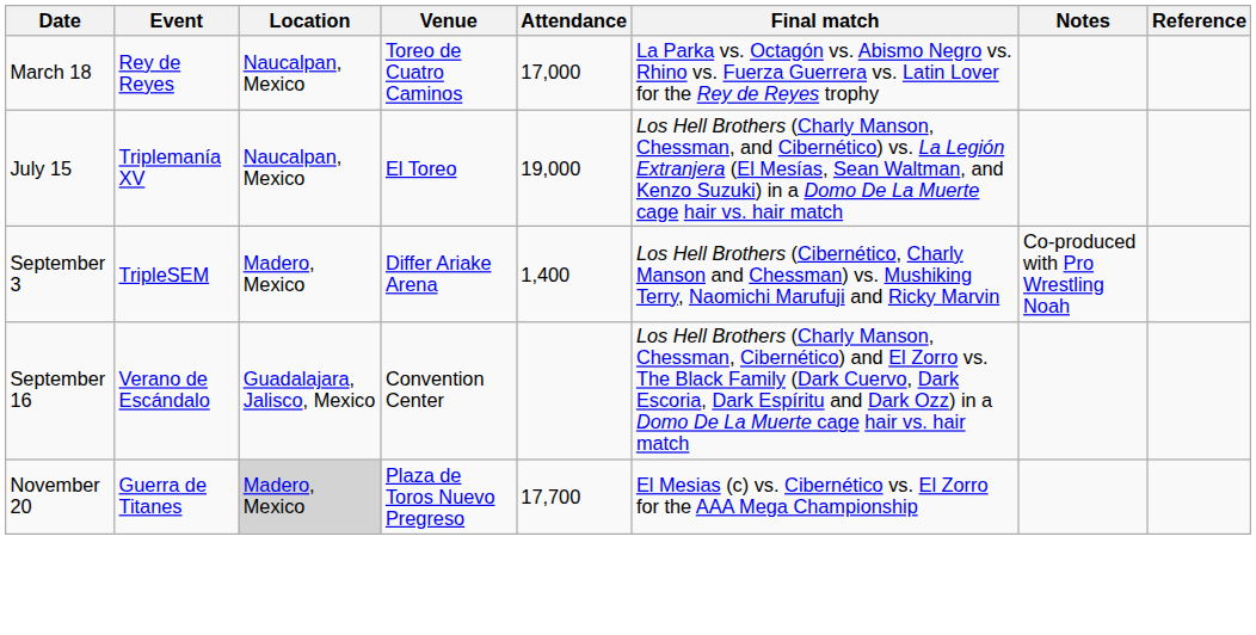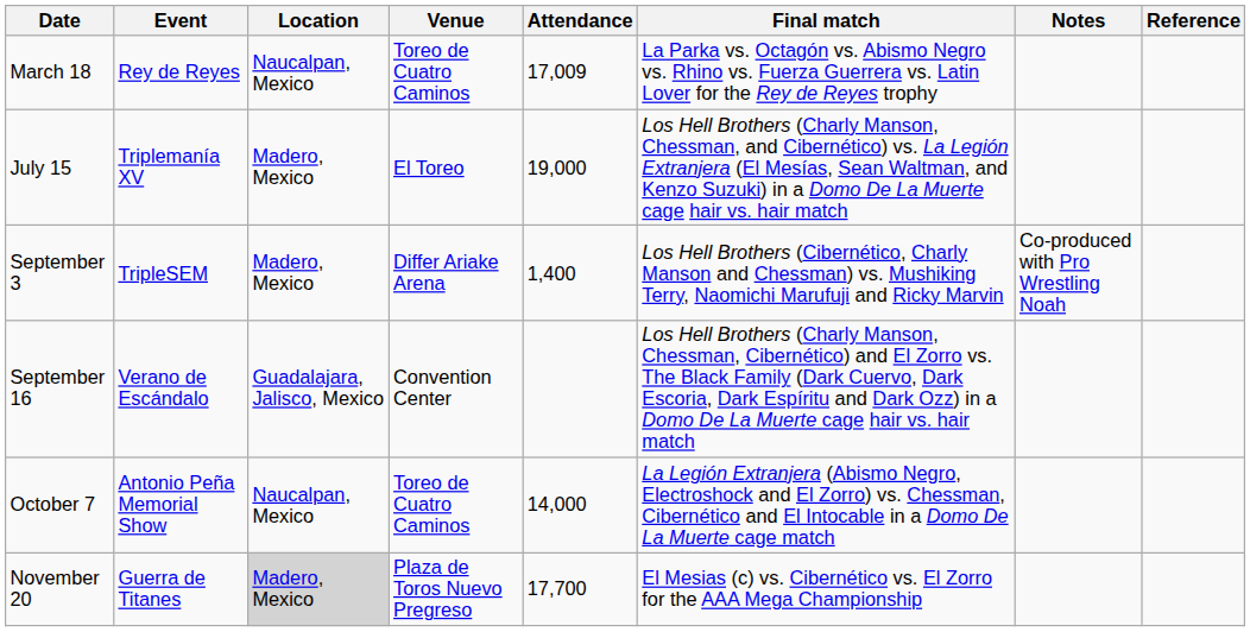 <table class="wikitable" style="font-size:85%;">
 <tr>
 <th>Date</th>
 <th>Event</th>
 <th>Location</th>
 <th>Venue</th>
 <th>Attendance</th>
 <th>Final match</th>
 <th>Notes</th>
 <th>Reference</th>
 </tr>
 <tr>
 <td>March 18</td>
 <td><a href='#'>Rey de Reyes</a></td>
 <td><a href='#'>Naucalpan</a>, Mexico</td>
 <td><a href='#'>Toreo de Cuatro Caminos</a></td>
-<td>17,000</td>
+<td>17,009</td>
 <td><a href='#'>La Parka</a> vs. <a href='#'>Octagón</a> vs. <a href='#'>Abismo Negro</a> vs. <a href='#'>Rhino</a> vs. <a href='#'>Fuerza Guerrera</a> vs. <a href='#'>Latin Lover</a> for the <em><a href='#'>Rey de Reyes</a></em> trophy</td>
 <td></td>
 <td></td>
 </tr>
 <tr>
 <td>July 15</td>
 <td><a href='#'>Triplemanía XV</a></td>
-<td><a href='#'>Naucalpan</a>, Mexico</td>
+<td><a href='#'>Madero</a>, Mexico</td>
 <td><a href='#'>El Toreo</a></td>
 <td>19,000</td>
 <td><em>Los Hell Brothers</em> (<a href='#'>Charly Manson</a>, <a href='#'>Chessman</a>, and <a href='#'>Cibernético</a>) vs. <em><a href='#'>La Legión Extranjera</a></em> (<a href='#'>El Mesías</a>, <a href='#'>Sean Waltman</a>, and <a href='#'>Kenzo Suzuki</a>) in a <a href='#'><em>Domo De La Muerte</em> cage</a> <a href='#'>hair vs. hair match</a></td>
 <td></td>
 <td></td>
 </tr>
 <tr>
 <td>September 3</td>
 <td><a href='#'>TripleSEM</a></td>
 <td><a href='#'>Madero</a>, Mexico</td>
 <td><a href='#'>Differ Ariake Arena</a></td>
 <td>1,400</td>
 <td><em>Los Hell Brothers</em> (<a href='#'>Cibernético</a>, <a href='#'>Charly Manson</a> and <a href='#'>Chessman</a>) vs. <a href='#'>Mushiking Terry</a>, <a href='#'>Naomichi Marufuji</a> and <a href='#'>Ricky Marvin</a></td>
 <td>Co-produced with <a href='#'>Pro Wrestling Noah</a></td>
 <td></td>
 </tr>
 <tr>
 <td>September 16</td>
 <td><a href='#'>Verano de Escándalo</a></td>
 <td><a href='#'>Guadalajara</a>, <a href='#'>Jalisco</a>, Mexico</td>
 <td>Convention Center</td>
 <td></td>
 <td><em>Los Hell Brothers</em> (<a href='#'>Charly Manson</a>, <a href='#'>Chessman</a>, <a href='#'>Cibernético</a>) and <a href='#'>El Zorro</a> vs. <a href='#'>The Black Family</a> (<a href='#'>Dark Cuervo</a>, <a href='#'>Dark Escoria</a>, <a href='#'>Dark Espíritu</a> and <a href='#'>Dark Ozz</a>) in a <a href='#'><em>Domo De La Muerte</em> cage</a> <a href='#'>hair vs. hair match</a></td>
 <td></td>
 <td></td>
 </tr>
 <tr>
+<td>October 7</td>
+<td><a href='#'>Antonio Peña Memorial Show</a></td>
+<td><a href='#'>Naucalpan</a>, Mexico</td>
+<td><a href='#'>Toreo de Cuatro Caminos</a></td>
+<td>14,000</td>
+<td><em><a href='#'>La Legión Extranjera</a></em> (<a href='#'>Abismo Negro</a>, <a href='#'>Electroshock</a> and <a href='#'>El Zorro</a>) vs. <a href='#'>Chessman</a>, <a href='#'>Cibernético</a> and <a href='#'>El Intocable</a> in a <a href='#'><em>Domo De La Muerte</em> cage match</a></td>
+<td></td>
+<td></td>
+</tr>
+<tr>
 <td>November 20</td>
 <td><a href='#'>Guerra de Titanes</a></td>
 <td style="background: lightgrey;"><a href='#'>Madero</a>, Mexico</td>
 <td><a href='#'>Plaza de Toros Nuevo Pregreso</a></td>
 <td>17,700</td>
 <td><a href='#'>El Mesias</a> (c) vs. <a href='#'>Cibernético</a> vs. <a href='#'>El Zorro</a> for the <a href='#'>AAA Mega Championship</a></td>
 <td></td>
 <td></td>
 </tr>
 </table>
